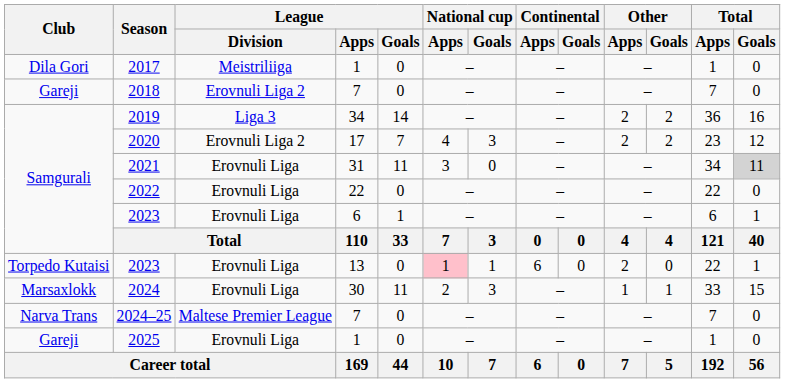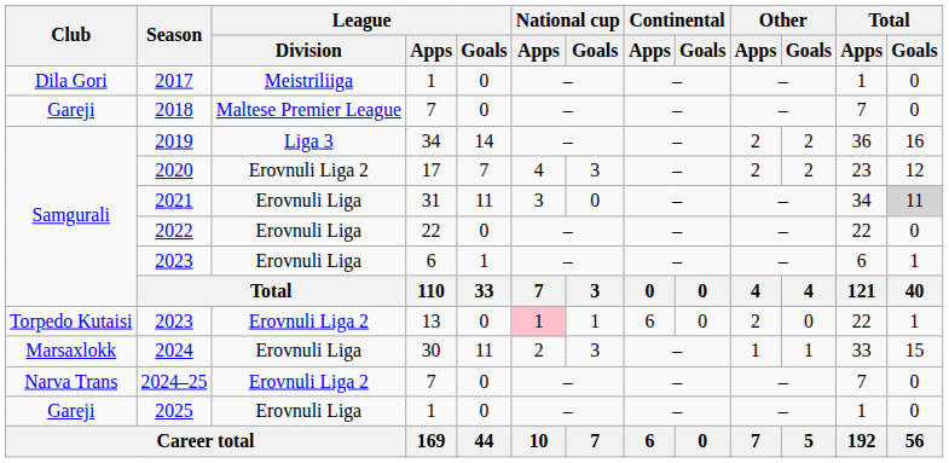 <table class="wikitable" style="text-align:center">
 <tr>
 <th rowspan="2">Club</th>
 <th rowspan="2">Season</th>
 <th colspan="3">League</th>
 <th colspan="2">National cup</th>
 <th colspan="2">Continental</th>
 <th colspan="2">Other</th>
 <th colspan="2">Total</th>
 </tr>
 <tr>
 <th>Division</th>
 <th>Apps</th>
 <th>Goals</th>
 <th>Apps</th>
 <th>Goals</th>
 <th>Apps</th>
 <th>Goals</th>
 <th>Apps</th>
 <th>Goals</th>
 <th>Apps</th>
 <th>Goals</th>
 </tr>
 <tr>
 <td><a href='#'>Dila Gori</a></td>
 <td><a href='#'>2017</a></td>
 <td><a href='#'>Meistriliiga</a></td>
 <td>1</td>
 <td>0</td>
 <td colspan="2">–</td>
 <td colspan="2">–</td>
 <td colspan="2">–</td>
 <td>1</td>
 <td>0</td>
 </tr>
 <tr>
 <td><a href='#'>Gareji</a></td>
 <td><a href='#'>2018</a></td>
-<td><a href='#'>Erovnuli Liga 2</a></td>
+<td><a href='#'>Maltese Premier League</a></td>
 <td>7</td>
 <td>0</td>
 <td colspan="2">–</td>
 <td colspan="2">–</td>
 <td colspan="2">–</td>
 <td>7</td>
 <td>0</td>
 </tr>
 <tr>
 <td rowspan="6"><a href='#'>Samgurali</a></td>
 <td><a href='#'>2019</a></td>
 <td><a href='#'>Liga 3</a></td>
 <td>34</td>
 <td>14</td>
 <td colspan="2">–</td>
 <td colspan="2">–</td>
 <td>2</td>
 <td>2</td>
 <td>36</td>
 <td>16</td>
 </tr>
 <tr>
 <td><a href='#'>2020</a></td>
 <td>Erovnuli Liga 2</td>
 <td>17</td>
 <td>7</td>
 <td>4</td>
 <td>3</td>
 <td colspan="2">–</td>
 <td>2</td>
 <td>2</td>
 <td>23</td>
 <td>12</td>
 </tr>
 <tr>
 <td><a href='#'>2021</a></td>
 <td>Erovnuli Liga</td>
 <td>31</td>
 <td>11</td>
 <td>3</td>
 <td>0</td>
 <td colspan="2">–</td>
 <td colspan="2">–</td>
 <td>34</td>
 <td style="background: lightgrey;">11</td>
 </tr>
 <tr>
 <td><a href='#'>2022</a></td>
 <td>Erovnuli Liga</td>
 <td>22</td>
 <td>0</td>
 <td colspan="2">–</td>
 <td colspan="2">–</td>
 <td colspan="2">–</td>
 <td>22</td>
 <td>0</td>
 </tr>
 <tr>
 <td><a href='#'>2023</a></td>
 <td>Erovnuli Liga</td>
 <td>6</td>
 <td>1</td>
 <td colspan="2">–</td>
 <td colspan="2">–</td>
 <td colspan="2">–</td>
 <td>6</td>
 <td>1</td>
 </tr>
 <tr>
 <th colspan="2">Total</th>
 <th>110</th>
 <th>33</th>
 <th>7</th>
 <th>3</th>
 <th>0</th>
 <th>0</th>
 <th>4</th>
 <th>4</th>
 <th>121</th>
 <th>40</th>
 </tr>
 <tr>
 <td><a href='#'>Torpedo Kutaisi</a></td>
 <td><a href='#'>2023</a></td>
-<td>Erovnuli Liga</td>
+<td><a href='#'>Erovnuli Liga 2</a></td>
 <td>13</td>
 <td>0</td>
 <td style="background: pink;">1</td>
 <td>1</td>
 <td>6</td>
 <td>0</td>
 <td>2</td>
 <td>0</td>
 <td>22</td>
 <td>1</td>
 </tr>
 <tr>
 <td><a href='#'>Marsaxlokk</a></td>
 <td><a href='#'>2024</a></td>
 <td>Erovnuli Liga</td>
 <td>30</td>
 <td>11</td>
 <td>2</td>
 <td>3</td>
 <td colspan="2">–</td>
 <td>1</td>
 <td>1</td>
 <td>33</td>
 <td>15</td>
 </tr>
 <tr>
 <td><a href='#'>Narva Trans</a></td>
 <td><a href='#'>2024–25</a></td>
-<td><a href='#'>Maltese Premier League</a></td>
+<td><a href='#'>Erovnuli Liga 2</a></td>
 <td>7</td>
 <td>0</td>
 <td colspan="2">–</td>
 <td colspan="2">–</td>
 <td colspan="2">–</td>
 <td>7</td>
 <td>0</td>
 </tr>
 <tr>
 <td><a href='#'>Gareji</a></td>
 <td><a href='#'>2025</a></td>
 <td>Erovnuli Liga</td>
 <td>1</td>
 <td>0</td>
 <td colspan="2">–</td>
 <td colspan="2">–</td>
 <td colspan="2">–</td>
 <td>1</td>
 <td>0</td>
 </tr>
 <tr>
 <th colspan="3">Career total</th>
 <th>169</th>
 <th>44</th>
 <th>10</th>
 <th>7</th>
 <th>6</th>
 <th>0</th>
 <th>7</th>
 <th>5</th>
 <th>192</th>
 <th>56</th>
 </tr>
 </table>
